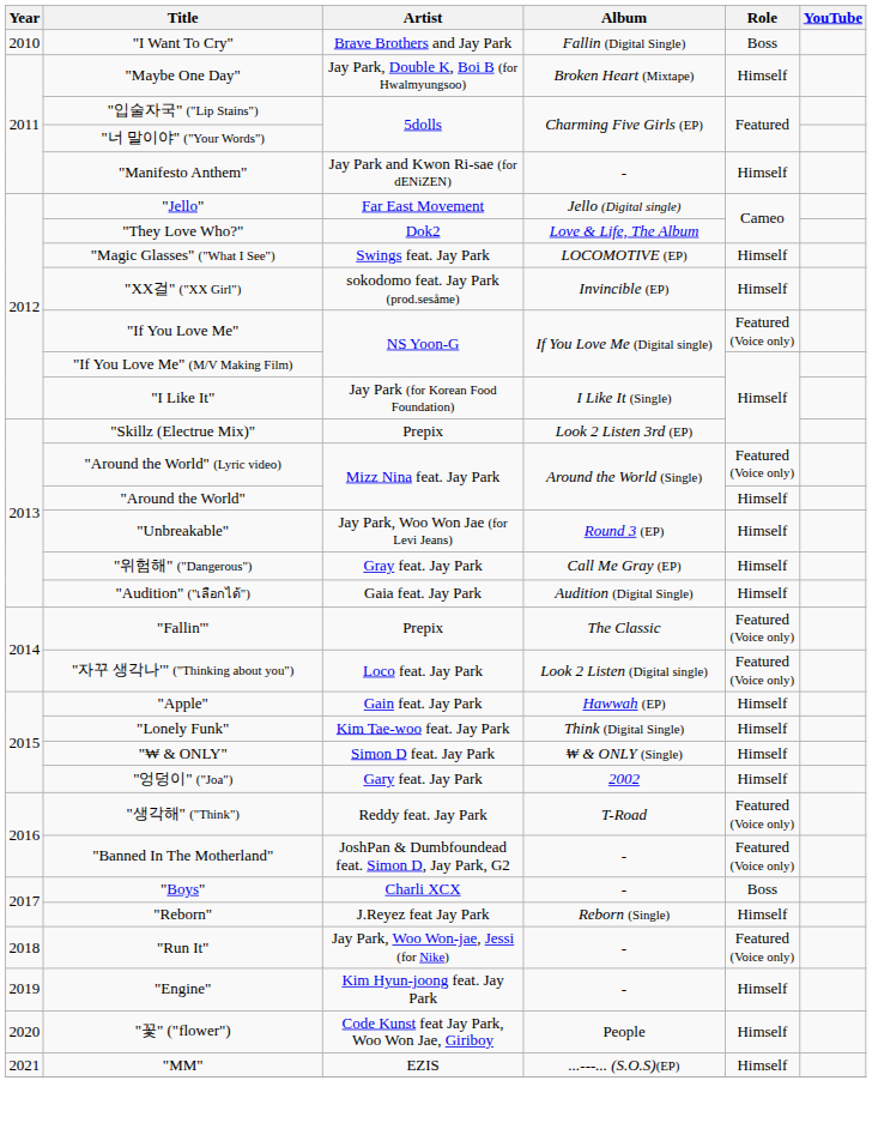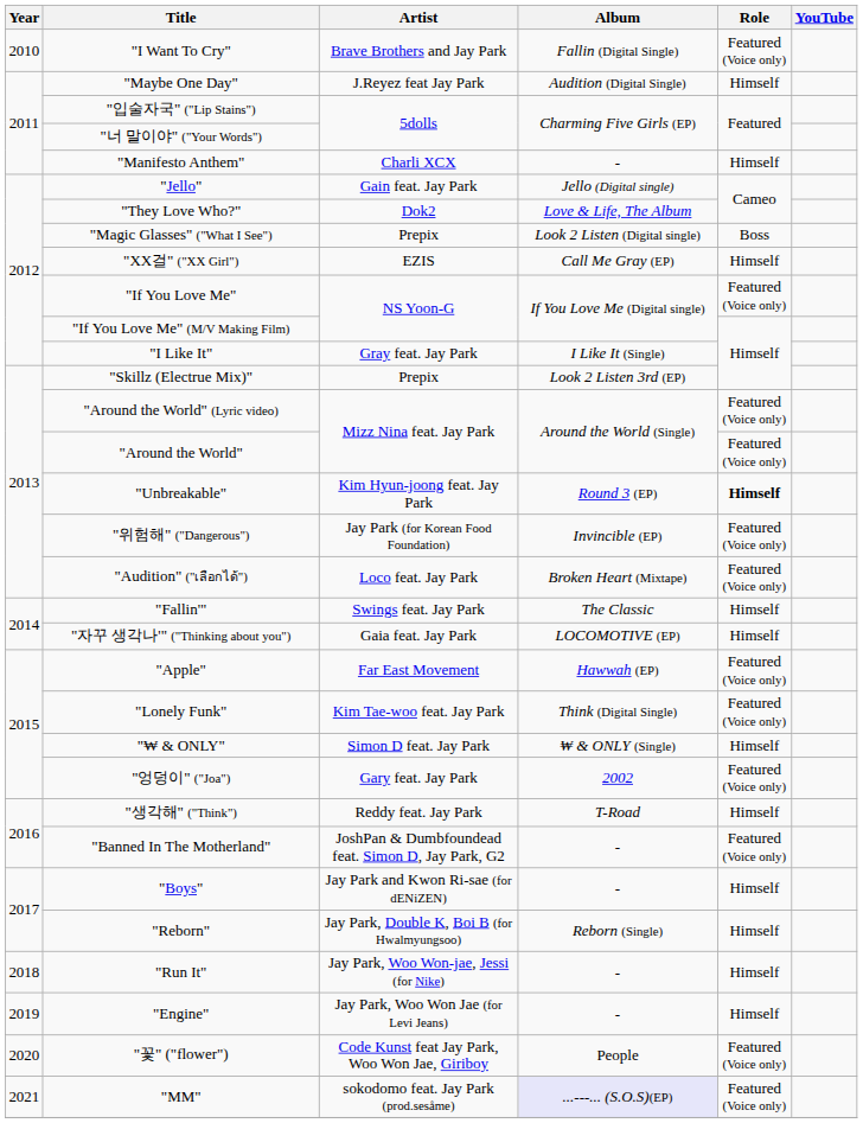 <table class="wikitable" style="text-align:center;">
 <tr>
 <th width=20>Year</th>
 <th width=280>Title</th>
 <th width=200>Artist</th>
 <th width=200>Album</th>
 <th width=70>Role</th>
 <th width=50><a href='#'>YouTube</a></th>
 </tr>
 <tr>
 <td rowspan="1">2010</td>
 <td>"I Want To Cry"</td>
 <td><a href='#'>Brave Brothers</a> and Jay Park</td>
 <td><em>Fallin</em> <small>(Digital Single)</small></td>
-<td>Boss</td>
+<td>Featured <small>(Voice only)</small></td>
 <td></td>
 </tr>
 <tr>
 <td rowspan="4">2011</td>
 <td>"Maybe One Day"</td>
-<td>Jay Park, <a href='#'>Double K</a>, <a href='#'>Boi B</a> <small>(for Hwalmyungsoo)</small></td>
-<td><em>Broken Heart</em> <small>(Mixtape)</small></td>
+<td>J.Reyez feat Jay Park</td>
+<td><em>Audition</em> <small>(Digital Single)</small></td>
 <td>Himself</td>
 <td></td>
 </tr>
 <tr>
 <td>"입술자국" <small>("Lip Stains")</small></td>
 <td rowspan="2"><a href='#'>5dolls</a></td>
 <td rowspan="2"><em>Charming Five Girls</em> <small>(EP)</small></td>
 <td rowspan="2">Featured</td>
 <td></td>
 </tr>
 <tr>
 <td>"너 말이야" <small>("Your Words")</small></td>
 <td></td>
 </tr>
 <tr>
 <td>"Manifesto Anthem"</td>
-<td>Jay Park and Kwon Ri-sae <small>(for dENiZEN)</small></td>
+<td rowspan="1"><a href='#'>Charli XCX</a></td>
 <td>-</td>
 <td>Himself</td>
 <td></td>
 </tr>
 <tr>
 <td rowspan="7">2012</td>
 <td>"<a href='#'>Jello</a>"</td>
-<td><a href='#'>Far East Movement</a></td>
+<td rowspan="1"><a href='#'>Gain</a> feat. Jay Park</td>
 <td><em>Jello <small>(Digital single)</small></em></td>
 <td rowspan="2">Cameo</td>
 <td></td>
 </tr>
 <tr>
 <td>"They Love Who?"</td>
 <td><a href='#'>Dok2</a></td>
 <td><em><a href='#'>Love & Life, The Album</a></em></td>
 <td></td>
 </tr>
 <tr>
 <td>"Magic Glasses" <small>("What I See")</small></td>
-<td rowspan="1"><a href='#'>Swings</a> feat. Jay Park</td>
-<td><em>LOCOMOTIVE</em> <small>(EP)</small></td>
-<td>Himself</td>
+<td>Prepix</td>
+<td><em>Look 2 Listen</em> <small>(Digital single)</small></td>
+<td>Boss</td>
 <td></td>
 </tr>
 <tr>
 <td>"XX걸" <small>("XX Girl")</small></td>
-<td>sokodomo feat. Jay Park <small>(prod.sesåme)</small></td>
-<td><em>Invincible</em> <small>(EP)</small></td>
+<td>EZIS</td>
+<td><em>Call Me Gray</em> <small>(EP)</small></td>
 <td>Himself</td>
 <td></td>
 </tr>
 <tr>
 <td>"If You Love Me"</td>
 <td rowspan="2"><a href='#'>NS Yoon-G</a></td>
 <td rowspan="2"><em>If You Love Me</em> <small>(Digital single)</small></td>
 <td>Featured <small>(Voice only)</small></td>
 <td></td>
 </tr>
 <tr>
 <td>"If You Love Me" <small>(M/V Making Film)</small></td>
 <td rowspan="3">Himself</td>
 <td></td>
 </tr>
 <tr>
 <td>"I Like It"</td>
-<td>Jay Park <small>(for Korean Food Foundation)</small></td>
+<td rowspan="1"><a href='#'>Gray</a> feat. Jay Park</td>
 <td><em>I Like It</em> <small>(Single)</small></td>
 <td></td>
 </tr>
 <tr>
 <td rowspan="6">2013</td>
 <td>"Skillz (Electrue Mix)"</td>
 <td>Prepix</td>
 <td><em>Look 2 Listen 3rd</em> <small>(EP)</small></td>
 <td></td>
 </tr>
 <tr>
 <td rowspan="1">"Around the World" <small>(Lyric video)</small></td>
 <td rowspan="2"><a href='#'>Mizz Nina</a> feat. Jay Park</td>
 <td rowspan="2"><em>Around the World</em> <small>(Single)</small></td>
 <td>Featured <small>(Voice only)</small></td>
 <td></td>
 </tr>
 <tr>
 <td rowspan="1">"Around the World"</td>
-<td>Himself</td>
+<td>Featured <small>(Voice only)</small></td>
 <td></td>
 </tr>
 <tr>
 <td rowspan="1">"Unbreakable"</td>
-<td>Jay Park, Woo Won Jae <small>(for Levi Jeans)</small></td>
+<td rowspan="1"><a href='#'>Kim Hyun-joong</a> feat. Jay Park</td>
 <td><em><a href='#'>Round 3</a></em> <small>(EP)</small></td>
-<td>Himself</td>
+<td><strong>Himself</strong></td>
 <td></td>
 </tr>
 <tr>
 <td rowspan="1">"위험해" <small>("Dangerous")</small></td>
-<td rowspan="1"><a href='#'>Gray</a> feat. Jay Park</td>
-<td><em>Call Me Gray</em> <small>(EP)</small></td>
-<td>Himself</td>
+<td>Jay Park <small>(for Korean Food Foundation)</small></td>
+<td><em>Invincible</em> <small>(EP)</small></td>
+<td>Featured <small>(Voice only)</small></td>
 <td></td>
 </tr>
 <tr>
 <td rowspan="1">"Audition" <small>("เลือกได้")</small></td>
-<td rowspan="1">Gaia feat. Jay Park</td>
-<td><em>Audition</em> <small>(Digital Single)</small></td>
-<td>Himself</td>
+<td rowspan="1"><a href='#'>Loco</a> feat. Jay Park</td>
+<td><em>Broken Heart</em> <small>(Mixtape)</small></td>
+<td>Featured <small>(Voice only)</small></td>
 <td></td>
 </tr>
 <tr>
 <td rowspan="2">2014</td>
 <td rowspan="1">"Fallin'"</td>
-<td>Prepix</td>
+<td rowspan="1"><a href='#'>Swings</a> feat. Jay Park</td>
 <td><em>The Classic</em></td>
-<td>Featured <small>(Voice only)</small></td>
+<td>Himself</td>
 <td></td>
 </tr>
 <tr>
 <td rowspan="1">"자꾸 생각나'" <small>("Thinking about you")</small></td>
-<td rowspan="1"><a href='#'>Loco</a> feat. Jay Park</td>
-<td><em>Look 2 Listen</em> <small>(Digital single)</small></td>
-<td>Featured <small>(Voice only)</small></td>
+<td rowspan="1">Gaia feat. Jay Park</td>
+<td><em>LOCOMOTIVE</em> <small>(EP)</small></td>
+<td>Himself</td>
 <td></td>
 </tr>
 <tr>
 <td rowspan="4">2015</td>
 <td rowspan="1">"Apple"</td>
-<td rowspan="1"><a href='#'>Gain</a> feat. Jay Park</td>
+<td><a href='#'>Far East Movement</a></td>
 <td><em><a href='#'>Hawwah</a></em> <small>(EP)</small></td>
-<td>Himself</td>
+<td>Featured <small>(Voice only)</small></td>
 <td></td>
 </tr>
 <tr>
 <td rowspan="1">"Lonely Funk"</td>
 <td rowspan="1"><a href='#'>Kim Tae-woo</a> feat. Jay Park</td>
 <td><em>Think</em> <small>(Digital Single)</small></td>
-<td>Himself</td>
+<td>Featured <small>(Voice only)</small></td>
 <td></td>
 </tr>
 <tr>
 <td rowspan="1">"₩ & ONLY"</td>
 <td rowspan="1"><a href='#'>Simon D</a> feat. Jay Park</td>
 <td><em>₩ & ONLY</em> <small>(Single)</small></td>
 <td>Himself</td>
 <td></td>
 </tr>
 <tr>
 <td rowspan="1">"엉덩이" <small>("Joa")</small></td>
 <td rowspan="1"><a href='#'>Gary</a> feat. Jay Park</td>
 <td><em><a href='#'>2002</a></em></td>
-<td>Himself</td>
+<td>Featured <small>(Voice only)</small></td>
 <td></td>
 </tr>
 <tr>
 <td rowspan="2">2016</td>
 <td rowspan="1">"생각해" <small>("Think")</small></td>
 <td rowspan="1">Reddy feat. Jay Park</td>
 <td><em>T-Road</em></td>
-<td>Featured <small>(Voice only)</small></td>
+<td>Himself</td>
 <td></td>
 </tr>
 <tr>
 <td rowspan="1">"Banned In The Motherland"</td>
 <td rowspan="1">JoshPan & Dumbfoundead feat. <a href='#'>Simon D</a>, Jay Park, G2</td>
 <td>-</td>
 <td>Featured <small>(Voice only)</small></td>
 <td></td>
 </tr>
 <tr>
 <td rowspan="2">2017</td>
 <td rowspan="1">"<a href='#'>Boys</a>"</td>
-<td rowspan="1"><a href='#'>Charli XCX</a></td>
+<td>Jay Park and Kwon Ri-sae <small>(for dENiZEN)</small></td>
 <td>-</td>
-<td>Boss</td>
+<td>Himself</td>
 <td></td>
 </tr>
 <tr>
 <td>"Reborn"</td>
-<td>J.Reyez feat Jay Park</td>
+<td>Jay Park, <a href='#'>Double K</a>, <a href='#'>Boi B</a> <small>(for Hwalmyungsoo)</small></td>
 <td><em>Reborn</em> <small>(Single)</small></td>
 <td>Himself</td>
 <td></td>
 </tr>
 <tr>
 <td>2018</td>
 <td>"Run It"</td>
 <td>Jay Park, <a href='#'>Woo Won-jae</a>, <a href='#'>Jessi</a> <small>(for <a href='#'>Nike</a>)</small></td>
 <td>-</td>
-<td>Featured <small>(Voice only)</small></td>
+<td>Himself</td>
 <td></td>
 </tr>
 <tr>
 <td>2019</td>
 <td>"Engine"</td>
-<td rowspan="1"><a href='#'>Kim Hyun-joong</a> feat. Jay Park</td>
+<td>Jay Park, Woo Won Jae <small>(for Levi Jeans)</small></td>
 <td>-</td>
 <td>Himself</td>
 <td></td>
 </tr>
 <tr>
 <td>2020</td>
 <td>"꽃" ("flower")</td>
 <td><a href='#'>Code Kunst</a> feat Jay Park, Woo Won Jae, <a href='#'>Giriboy</a></td>
 <td>People</td>
-<td>Himself</td>
+<td>Featured <small>(Voice only)</small></td>
 <td></td>
 </tr>
 <tr>
 <td>2021</td>
 <td>"MM"</td>
-<td>EZIS</td>
-<td><em>...---... (S.O.S)</em><small>(EP)</small></td>
-<td>Himself</td>
+<td>sokodomo feat. Jay Park <small>(prod.sesåme)</small></td>
+<td style="background: lavender;"><em>...---... (S.O.S)</em><small>(EP)</small></td>
+<td>Featured <small>(Voice only)</small></td>
 <td></td>
 </tr>
 <tr>
 </tr>
 </table>
